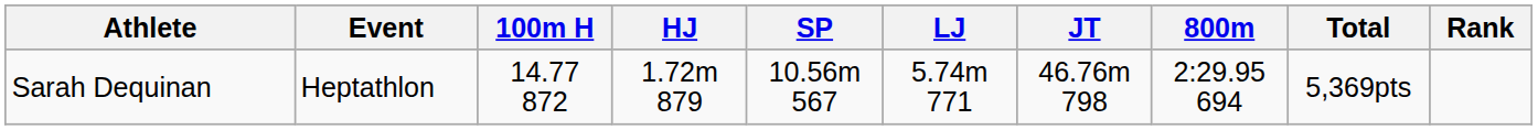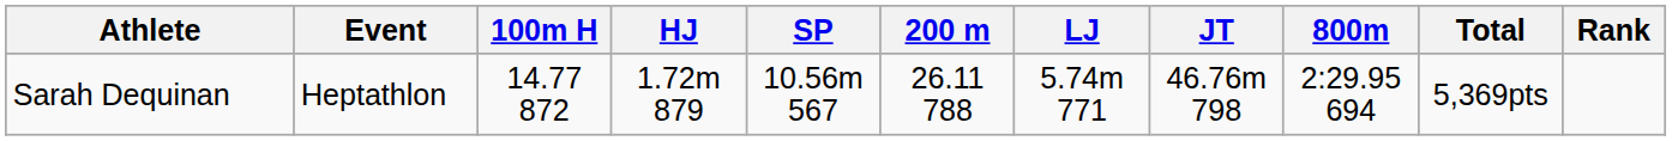 <table class="wikitable" width="90%" style="text-align:center; font-size:90%">
 <tr>
 <th width="15%">Athlete</th>
 <th width="9%">Event</th>
 <th width="7%"><a href='#'>100m H</a></th>
 <th width="7%"><a href='#'>HJ</a></th>
 <th width="7%"><a href='#'>SP</a></th>
+<th width="7%"><a href='#'>200 m</a></th>
 <th width="7%"><a href='#'>LJ</a></th>
 <th width="7%"><a href='#'>JT</a></th>
 <th width="7%"><a href='#'>800m</a></th>
 <th width="6%">Total</th>
 <th width="5%">Rank</th>
 </tr>
 <tr>
 <td style="text-align:left;">Sarah Dequinan</td>
 <td align=left>Heptathlon</td>
 <td>14.77<br>872</td>
 <td>1.72m<br>879</td>
 <td>10.56m<br>567</td>
+<td>26.11<br>788</td>
 <td>5.74m<br>771</td>
 <td>46.76m<br>798</td>
 <td>2:29.95<br>694</td>
 <td>5,369pts</td>
 <td></td>
 </tr>
 </table>
